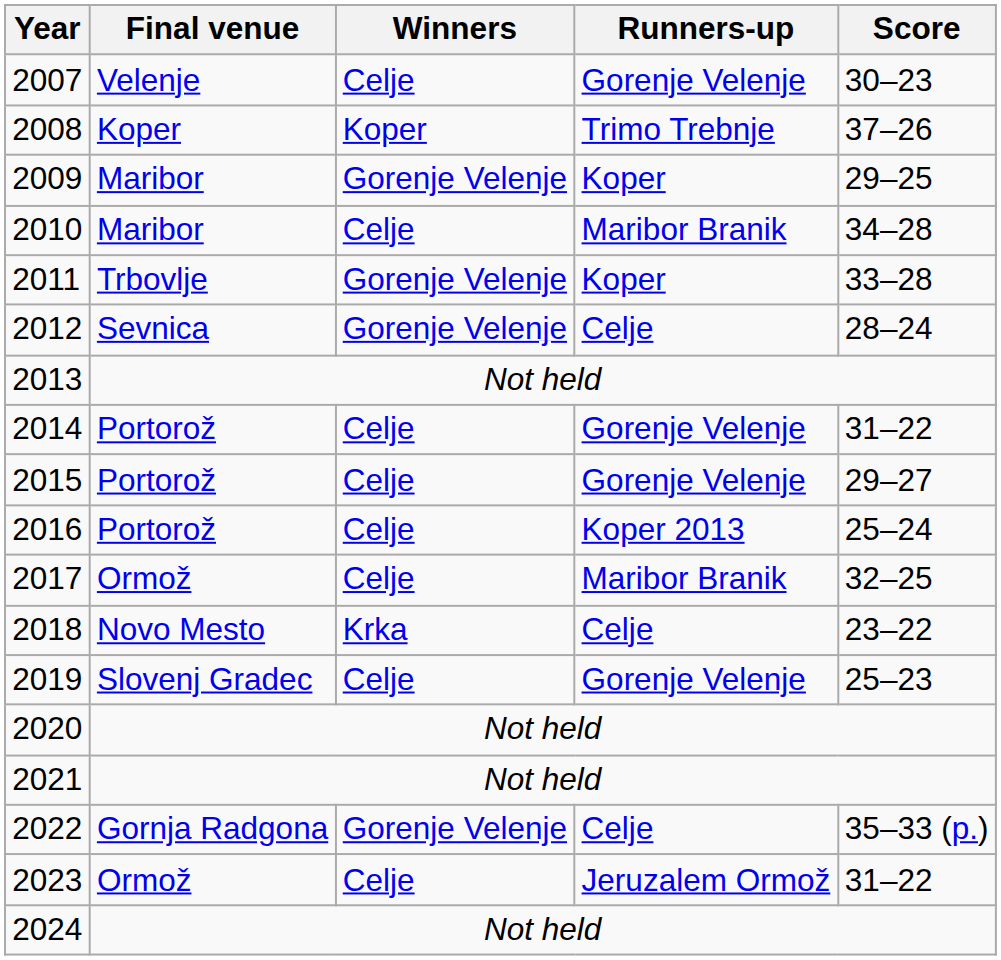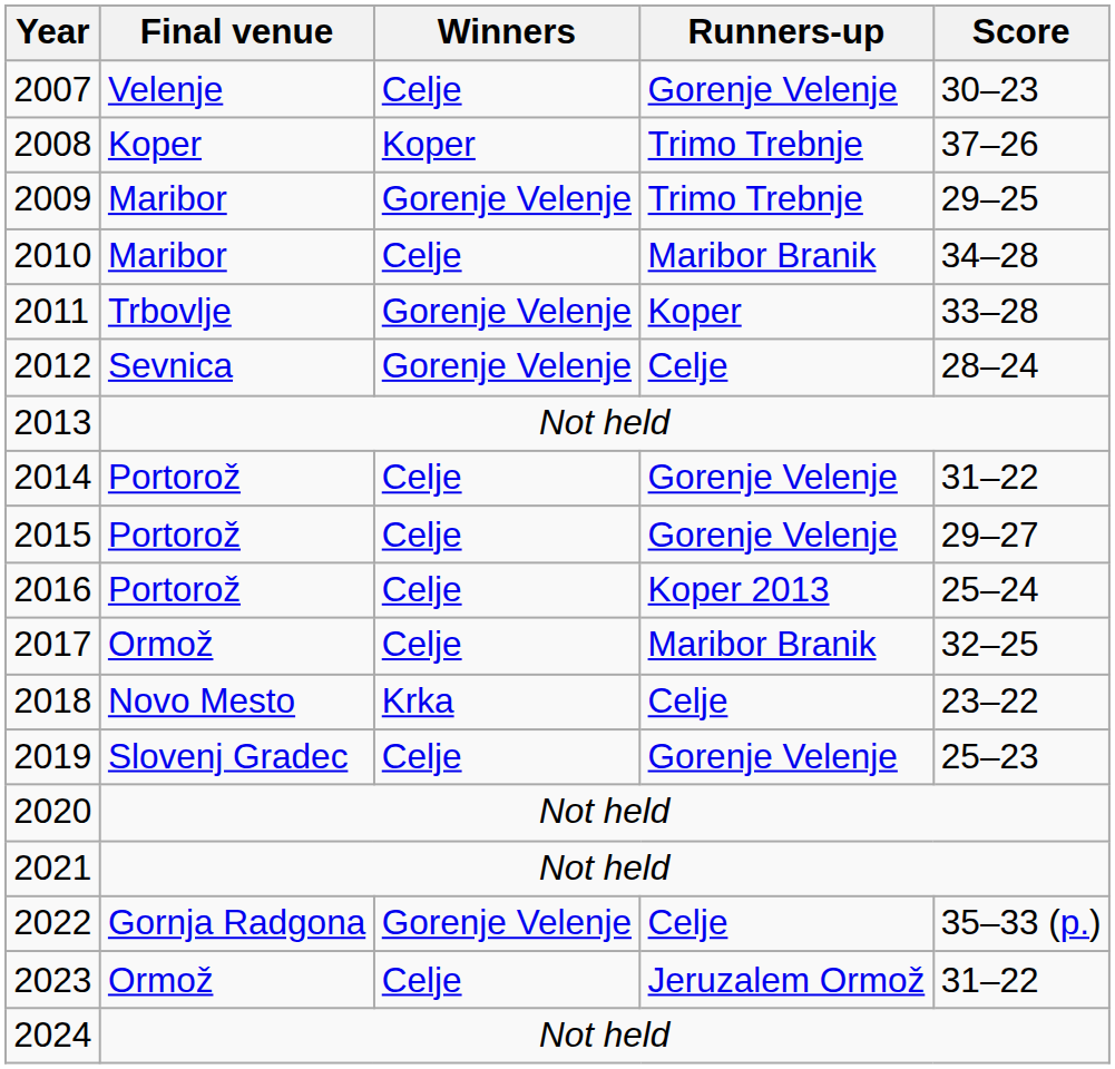 <table class="wikitable">
 <tr>
 <th>Year</th>
 <th>Final venue</th>
 <th>Winners</th>
 <th>Runners-up</th>
 <th>Score</th>
 </tr>
 <tr>
 <td>2007</td>
 <td><a href='#'>Velenje</a></td>
 <td><a href='#'>Celje</a></td>
 <td><a href='#'>Gorenje Velenje</a></td>
 <td>30–23</td>
 </tr>
 <tr>
 <td>2008</td>
 <td><a href='#'>Koper</a></td>
 <td><a href='#'>Koper</a></td>
 <td><a href='#'>Trimo Trebnje</a></td>
 <td>37–26</td>
 </tr>
 <tr>
 <td>2009</td>
 <td><a href='#'>Maribor</a></td>
 <td><a href='#'>Gorenje Velenje</a></td>
-<td><a href='#'>Koper</a></td>
+<td><a href='#'>Trimo Trebnje</a></td>
 <td>29–25</td>
 </tr>
 <tr>
 <td>2010</td>
 <td><a href='#'>Maribor</a></td>
 <td><a href='#'>Celje</a></td>
 <td><a href='#'>Maribor Branik</a></td>
 <td>34–28</td>
 </tr>
 <tr>
 <td>2011</td>
 <td><a href='#'>Trbovlje</a></td>
 <td><a href='#'>Gorenje Velenje</a></td>
 <td><a href='#'>Koper</a></td>
 <td>33–28</td>
 </tr>
 <tr>
 <td>2012</td>
 <td><a href='#'>Sevnica</a></td>
 <td><a href='#'>Gorenje Velenje</a></td>
 <td><a href='#'>Celje</a></td>
 <td>28–24</td>
 </tr>
 <tr>
 <td>2013</td>
 <td colspan="4" style="text-align:center;"><em>Not held</em></td>
 </tr>
 <tr>
 <td>2014</td>
 <td><a href='#'>Portorož</a></td>
 <td><a href='#'>Celje</a></td>
 <td><a href='#'>Gorenje Velenje</a></td>
 <td>31–22</td>
 </tr>
 <tr>
 <td>2015</td>
 <td><a href='#'>Portorož</a></td>
 <td><a href='#'>Celje</a></td>
 <td><a href='#'>Gorenje Velenje</a></td>
 <td>29–27</td>
 </tr>
 <tr>
 <td>2016</td>
 <td><a href='#'>Portorož</a></td>
 <td><a href='#'>Celje</a></td>
 <td><a href='#'>Koper 2013</a></td>
 <td>25–24</td>
 </tr>
 <tr>
 <td>2017</td>
 <td><a href='#'>Ormož</a></td>
 <td><a href='#'>Celje</a></td>
 <td><a href='#'>Maribor Branik</a></td>
 <td>32–25</td>
 </tr>
 <tr>
 <td>2018</td>
 <td><a href='#'>Novo Mesto</a></td>
 <td><a href='#'>Krka</a></td>
 <td><a href='#'>Celje</a></td>
 <td>23–22</td>
 </tr>
 <tr>
 <td>2019</td>
 <td><a href='#'>Slovenj Gradec</a></td>
 <td><a href='#'>Celje</a></td>
 <td><a href='#'>Gorenje Velenje</a></td>
 <td>25–23</td>
 </tr>
 <tr>
 <td>2020</td>
 <td colspan=4 align=center><em>Not held</em></td>
 </tr>
 <tr>
 <td>2021</td>
 <td colspan=4 align=center><em>Not held</em></td>
 </tr>
 <tr>
 <td>2022</td>
 <td><a href='#'>Gornja Radgona</a></td>
 <td><a href='#'>Gorenje Velenje</a></td>
 <td><a href='#'>Celje</a></td>
 <td>35–33 (<a href='#'>p.</a>)</td>
 </tr>
 <tr>
 <td>2023</td>
 <td><a href='#'>Ormož</a></td>
 <td><a href='#'>Celje</a></td>
 <td><a href='#'>Jeruzalem Ormož</a></td>
 <td>31–22</td>
 </tr>
 <tr>
 <td>2024</td>
 <td colspan=4 align=center><em>Not held</em></td>
 </tr>
 </table>
